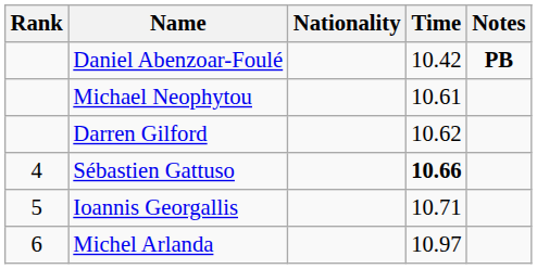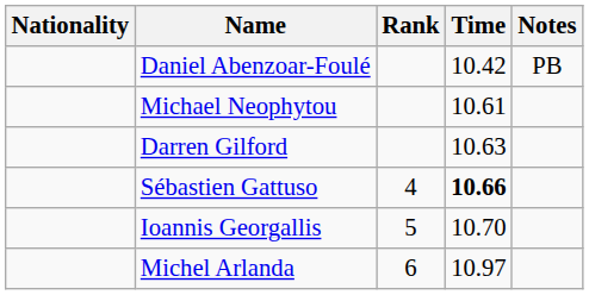 <table class="wikitable sortable" style="text-align:center; font-size:95%">
 <tr>
+<th>Nationality</th>
+<th>Name</th>
 <th>Rank</th>
-<th>Name</th>
-<th>Nationality</th>
 <th>Time</th>
 <th>Notes</th>
 </tr>
 <tr>
+<td align=left></td>
+<td align=left><a href='#'>Daniel Abenzoar-Foulé</a></td>
 <td></td>
-<td align=left><a href='#'>Daniel Abenzoar-Foulé</a></td>
-<td align=left></td>
 <td>10.42</td>
-<td><strong>PB</strong></td>
+<td>PB</td>
 </tr>
 <tr>
+<td align=left></td>
+<td align=left><a href='#'>Michael Neophytou</a></td>
 <td></td>
-<td align=left><a href='#'>Michael Neophytou</a></td>
-<td align=left></td>
 <td>10.61</td>
 <td></td>
 </tr>
 <tr>
+<td align=left></td>
+<td align=left><a href='#'>Darren Gilford</a></td>
 <td></td>
-<td align=left><a href='#'>Darren Gilford</a></td>
-<td align=left></td>
-<td>10.62</td>
+<td>10.63</td>
 <td></td>
 </tr>
 <tr>
+<td align=left></td>
+<td align=left><a href='#'>Sébastien Gattuso</a></td>
 <td>4</td>
-<td align=left><a href='#'>Sébastien Gattuso</a></td>
-<td align=left></td>
 <td><strong>10.66</strong></td>
 <td></td>
 </tr>
 <tr>
+<td align=left></td>
+<td align=left><a href='#'>Ioannis Georgallis</a></td>
 <td>5</td>
-<td align=left><a href='#'>Ioannis Georgallis</a></td>
-<td align=left></td>
-<td>10.71</td>
+<td>10.70</td>
 <td></td>
 </tr>
 <tr>
+<td align=left></td>
+<td align=left><a href='#'>Michel Arlanda</a></td>
 <td>6</td>
-<td align=left><a href='#'>Michel Arlanda</a></td>
-<td align=left></td>
 <td>10.97</td>
 <td></td>
 </tr>
 </table>
